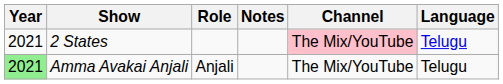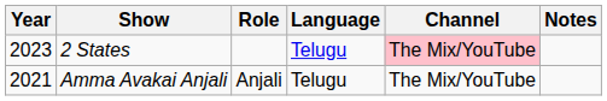 <table class="wikitable">
 <tr>
 <th scope="col">Year</th>
 <th scope="col">Show</th>
 <th scope="col">Role</th>
+<th scope="col">Language</th>
+<th scope="col">Channel</th>
 <th scope="col" class="unsortable">Notes</th>
-<th scope="col">Channel</th>
-<th scope="col">Language</th>
+</tr>
+<tr>
+<td>2023</td>
+<td><em>2 States</em></td>
+<td></td>
+<td><a href='#'>Telugu</a></td>
+<td style="background: pink;">The Mix/YouTube</td>
+<td></td>
 </tr>
 <tr>
 <td>2021</td>
-<td><em>2 States</em></td>
-<td></td>
-<td></td>
-<td style="background: pink;">The Mix/YouTube</td>
-<td><a href='#'>Telugu</a></td>
-</tr>
-<tr>
-<td style="background: lightgreen;">2021</td>
 <td><em>Amma Avakai Anjali</em></td>
 <td>Anjali</td>
+<td>Telugu</td>
+<td>The Mix/YouTube</td>
 <td></td>
-<td>The Mix/YouTube</td>
-<td>Telugu</td>
 </tr>
 </table>
